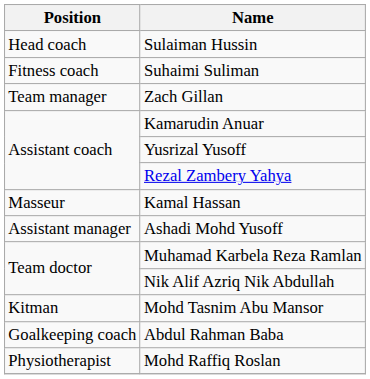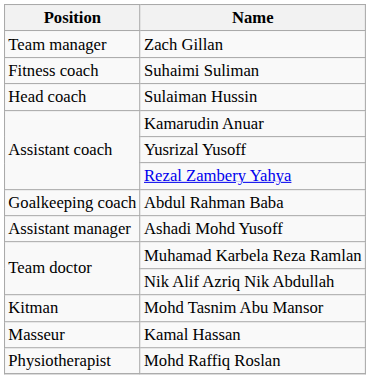 <table class="wikitable">
 <tr>
 <th>Position</th>
 <th>Name</th>
 </tr>
 <tr>
-<td>Head coach</td>
-<td> Sulaiman Hussin</td>
+<td>Team manager</td>
+<td> Zach Gillan</td>
 </tr>
 <tr>
 <td>Fitness coach</td>
 <td> Suhaimi Suliman</td>
 </tr>
 <tr>
-<td>Team manager</td>
-<td> Zach Gillan</td>
+<td>Head coach</td>
+<td> Sulaiman Hussin</td>
 </tr>
 <tr>
 <td rowspan=3>Assistant coach</td>
 <td> Kamarudin Anuar</td>
 </tr>
 <tr>
 <td> Yusrizal Yusoff</td>
 </tr>
 <tr>
 <td> <a href='#'>Rezal Zambery Yahya</a></td>
 </tr>
 <tr>
-<td>Masseur</td>
-<td> Kamal Hassan</td>
+<td>Goalkeeping coach</td>
+<td> Abdul Rahman Baba</td>
 </tr>
 <tr>
 <td>Assistant manager</td>
 <td> Ashadi Mohd Yusoff</td>
 </tr>
 <tr>
 <td rowspan=2>Team doctor</td>
 <td> Muhamad Karbela Reza Ramlan</td>
 </tr>
 <tr>
 <td> Nik Alif Azriq Nik Abdullah</td>
 </tr>
 <tr>
 <td>Kitman</td>
 <td> Mohd Tasnim Abu Mansor</td>
 </tr>
 <tr>
-<td>Goalkeeping coach</td>
-<td> Abdul Rahman Baba</td>
+<td>Masseur</td>
+<td> Kamal Hassan</td>
 </tr>
 <tr>
 <td>Physiotherapist</td>
 <td> Mohd Raffiq Roslan</td>
 </tr>
 <tr>
 </tr>
 </table>
